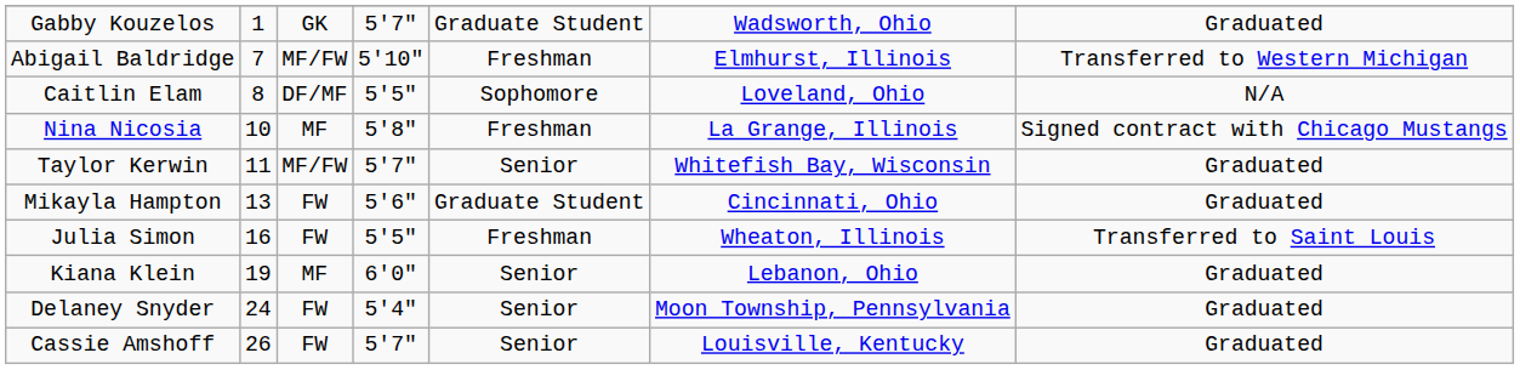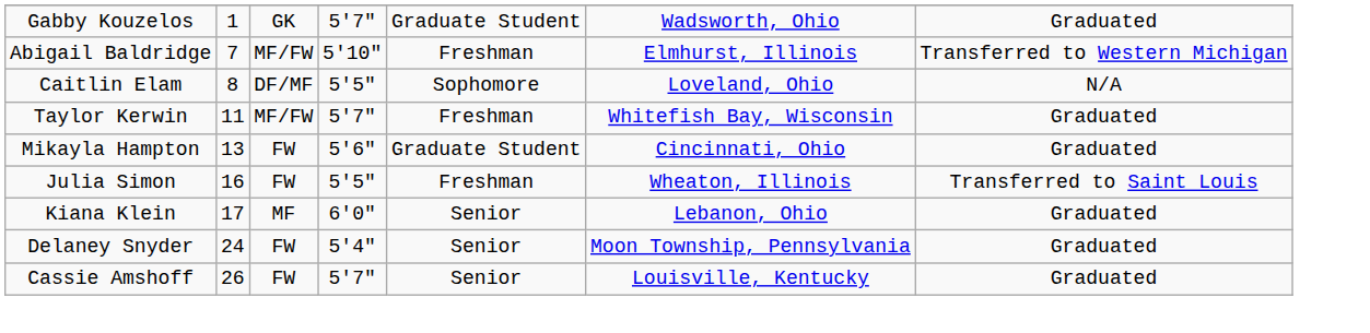 <table class="wikitable sortable" style="text-align:center;" border="1">
 <tr align=center>
 </tr>
 <tr>
 <td>Gabby Kouzelos</td>
 <td>1</td>
 <td>GK</td>
 <td>5'7"</td>
 <td>Graduate Student</td>
 <td><a href='#'>Wadsworth, Ohio</a></td>
 <td>Graduated</td>
 </tr>
 <tr>
 <td>Abigail Baldridge</td>
 <td>7</td>
 <td>MF/FW</td>
 <td>5'10"</td>
 <td>Freshman</td>
 <td><a href='#'>Elmhurst, Illinois</a></td>
 <td>Transferred to <a href='#'>Western Michigan</a></td>
 </tr>
 <tr>
 <td>Caitlin Elam</td>
 <td>8</td>
 <td>DF/MF</td>
 <td>5'5"</td>
 <td>Sophomore</td>
 <td><a href='#'>Loveland, Ohio</a></td>
 <td>N/A</td>
 </tr>
 <tr>
-<td><a href='#'>Nina Nicosia</a></td>
-<td>10</td>
-<td>MF</td>
-<td>5'8"</td>
-<td>Freshman</td>
-<td><a href='#'>La Grange, Illinois</a></td>
-<td>Signed contract with <a href='#'>Chicago Mustangs</a></td>
-</tr>
-<tr>
 <td>Taylor Kerwin</td>
 <td>11</td>
 <td>MF/FW</td>
 <td>5'7"</td>
-<td> Senior</td>
+<td>Freshman</td>
 <td><a href='#'>Whitefish Bay, Wisconsin</a></td>
 <td>Graduated</td>
 </tr>
 <tr>
 <td>Mikayla Hampton</td>
 <td>13</td>
 <td>FW</td>
 <td>5'6"</td>
 <td>Graduate Student</td>
 <td><a href='#'>Cincinnati, Ohio</a></td>
 <td>Graduated</td>
 </tr>
 <tr>
 <td>Julia Simon</td>
 <td>16</td>
 <td>FW</td>
 <td>5'5"</td>
 <td>Freshman</td>
 <td><a href='#'>Wheaton, Illinois</a></td>
 <td>Transferred to <a href='#'>Saint Louis</a></td>
 </tr>
 <tr>
 <td>Kiana Klein</td>
-<td>19</td>
+<td>17</td>
 <td>MF</td>
 <td>6'0"</td>
 <td>Senior</td>
 <td><a href='#'>Lebanon, Ohio</a></td>
 <td>Graduated</td>
 </tr>
 <tr>
 <td>Delaney Snyder</td>
 <td>24</td>
 <td>FW</td>
 <td>5'4"</td>
 <td>Senior</td>
 <td><a href='#'>Moon Township, Pennsylvania</a></td>
 <td>Graduated</td>
 </tr>
 <tr>
 <td>Cassie Amshoff</td>
 <td>26</td>
 <td>FW</td>
 <td>5'7"</td>
 <td>Senior</td>
 <td><a href='#'>Louisville, Kentucky</a></td>
 <td>Graduated</td>
 </tr>
 </table>
